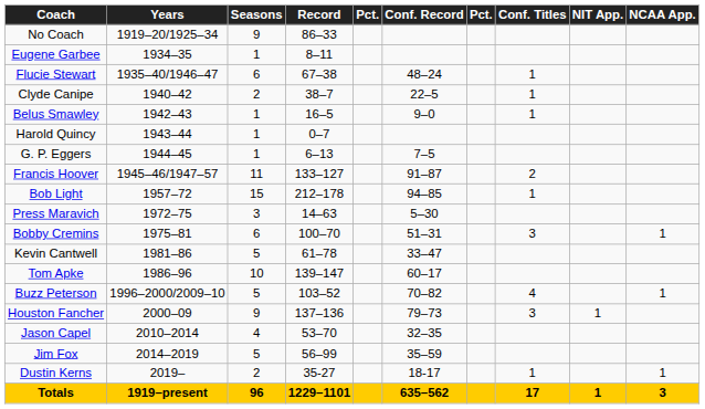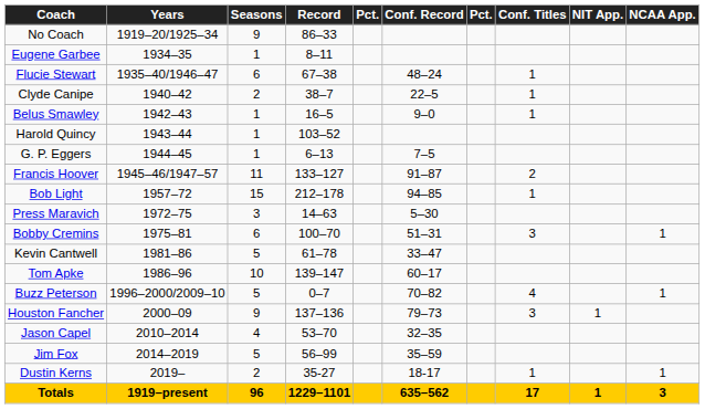 <table class="wikitable">
 <tr>
 <th style="background:#222222; color:white;">Coach</th>
 <th style="background:#222222; color:white;">Years</th>
 <th style="background:#222222; color:white;">Seasons</th>
 <th style="background:#222222; color:white;">Record</th>
 <th style="background:#222222; color:white;">Pct.</th>
 <th style="background:#222222; color:white;">Conf. Record</th>
 <th style="background:#222222; color:white;">Pct.</th>
 <th style="background:#222222; color:white;">Conf. Titles</th>
 <th style="background:#222222; color:white;">NIT App.</th>
 <th style="background:#222222; color:white;">NCAA App.</th>
 </tr>
 <tr align="center">
 <td>No Coach</td>
 <td>1919–20/1925–34</td>
 <td>9</td>
 <td>86–33</td>
 <td></td>
 <td></td>
 <td></td>
 <td></td>
 <td></td>
 <td></td>
 </tr>
 <tr align="center">
 <td><a href='#'>Eugene Garbee</a></td>
 <td>1934–35</td>
 <td>1</td>
 <td>8–11</td>
 <td></td>
 <td></td>
 <td></td>
 <td></td>
 <td></td>
 <td></td>
 </tr>
 <tr align="center">
 <td><a href='#'>Flucie Stewart</a></td>
 <td>1935–40/1946–47</td>
 <td>6</td>
 <td>67–38</td>
 <td></td>
 <td>48–24</td>
 <td></td>
 <td>1</td>
 <td></td>
 <td></td>
 </tr>
 <tr align="center">
 <td>Clyde Canipe</td>
 <td>1940–42</td>
 <td>2</td>
 <td>38–7</td>
 <td></td>
 <td>22–5</td>
 <td></td>
 <td>1</td>
 <td></td>
 <td></td>
 </tr>
 <tr align="center">
 <td><a href='#'>Belus Smawley</a></td>
 <td>1942–43</td>
 <td>1</td>
 <td>16–5</td>
 <td></td>
 <td>9–0</td>
 <td></td>
 <td>1</td>
 <td></td>
 <td></td>
 </tr>
 <tr align="center">
 <td>Harold Quincy</td>
 <td>1943–44</td>
 <td>1</td>
-<td>0–7</td>
+<td>103–52</td>
 <td></td>
 <td></td>
 <td></td>
 <td></td>
 <td></td>
 <td></td>
 </tr>
 <tr align="center">
 <td>G. P. Eggers</td>
 <td>1944–45</td>
 <td>1</td>
 <td>6–13</td>
 <td></td>
 <td>7–5</td>
 <td></td>
 <td></td>
 <td></td>
 <td></td>
 </tr>
 <tr align="center">
 <td><a href='#'>Francis Hoover</a></td>
 <td>1945–46/1947–57</td>
 <td>11</td>
 <td>133–127</td>
 <td></td>
 <td>91–87</td>
 <td></td>
 <td>2</td>
 <td></td>
 <td></td>
 </tr>
 <tr align="center">
 <td><a href='#'>Bob Light</a></td>
 <td>1957–72</td>
 <td>15</td>
 <td>212–178</td>
 <td></td>
 <td>94–85</td>
 <td></td>
 <td>1</td>
 <td></td>
 <td></td>
 </tr>
 <tr align="center">
 <td><a href='#'>Press Maravich</a></td>
 <td>1972–75</td>
 <td>3</td>
 <td>14–63</td>
 <td></td>
 <td>5–30</td>
 <td></td>
 <td></td>
 <td></td>
 <td></td>
 </tr>
 <tr align="center">
 <td><a href='#'>Bobby Cremins</a></td>
 <td>1975–81</td>
 <td>6</td>
 <td>100–70</td>
 <td></td>
 <td>51–31</td>
 <td></td>
 <td>3</td>
 <td></td>
 <td>1</td>
 </tr>
 <tr align="center">
 <td>Kevin Cantwell</td>
 <td>1981–86</td>
 <td>5</td>
 <td>61–78</td>
 <td></td>
 <td>33–47</td>
 <td></td>
 <td></td>
 <td></td>
 <td></td>
 </tr>
 <tr align="center">
 <td><a href='#'>Tom Apke</a></td>
 <td>1986–96</td>
 <td>10</td>
 <td>139–147</td>
 <td></td>
 <td>60–17</td>
 <td></td>
 <td></td>
 <td></td>
 <td></td>
 </tr>
 <tr align="center">
 <td><a href='#'>Buzz Peterson</a></td>
 <td>1996–2000/2009–10</td>
 <td>5</td>
-<td>103–52</td>
+<td>0–7</td>
 <td></td>
 <td>70–82</td>
 <td></td>
 <td>4</td>
 <td></td>
 <td>1</td>
 </tr>
 <tr align="center">
 <td><a href='#'>Houston Fancher</a></td>
 <td>2000–09</td>
 <td>9</td>
 <td>137–136</td>
 <td></td>
 <td>79–73</td>
 <td></td>
 <td>3</td>
 <td>1</td>
 <td></td>
 </tr>
 <tr align="center">
 <td><a href='#'>Jason Capel</a></td>
 <td>2010–2014</td>
 <td>4</td>
 <td>53–70</td>
 <td></td>
 <td>32–35</td>
 <td></td>
 <td></td>
 <td></td>
 <td></td>
 </tr>
 <tr align="center">
 <td><a href='#'>Jim Fox</a></td>
 <td>2014–2019</td>
 <td>5</td>
 <td>56–99</td>
 <td></td>
 <td>35–59</td>
 <td></td>
 <td></td>
 <td></td>
 <td></td>
 </tr>
 <tr align="center">
 <td><a href='#'>Dustin Kerns</a></td>
 <td>2019–</td>
 <td>2</td>
 <td>35-27</td>
 <td></td>
 <td>18-17</td>
 <td></td>
 <td>1</td>
 <td></td>
 <td>1</td>
 </tr>
 <tr align="center">
 <td bgcolor="#ffcc00"><strong>Totals</strong></td>
 <td bgcolor="#ffcc00"><strong>1919–present</strong></td>
 <td bgcolor="#ffcc00"><strong>96</strong></td>
 <td bgcolor="#ffcc00"><strong>1229–1101</strong></td>
 <td bgcolor="#ffcc00"><strong></strong></td>
 <td bgcolor="#ffcc00"><strong>635–562</strong></td>
 <td bgcolor="#ffcc00"><strong></strong></td>
 <td bgcolor="#ffcc00"><strong>17</strong></td>
 <td bgcolor="#ffcc00"><strong>1</strong></td>
 <td bgcolor="#ffcc00"><strong>3</strong></td>
 </tr>
 </table>
